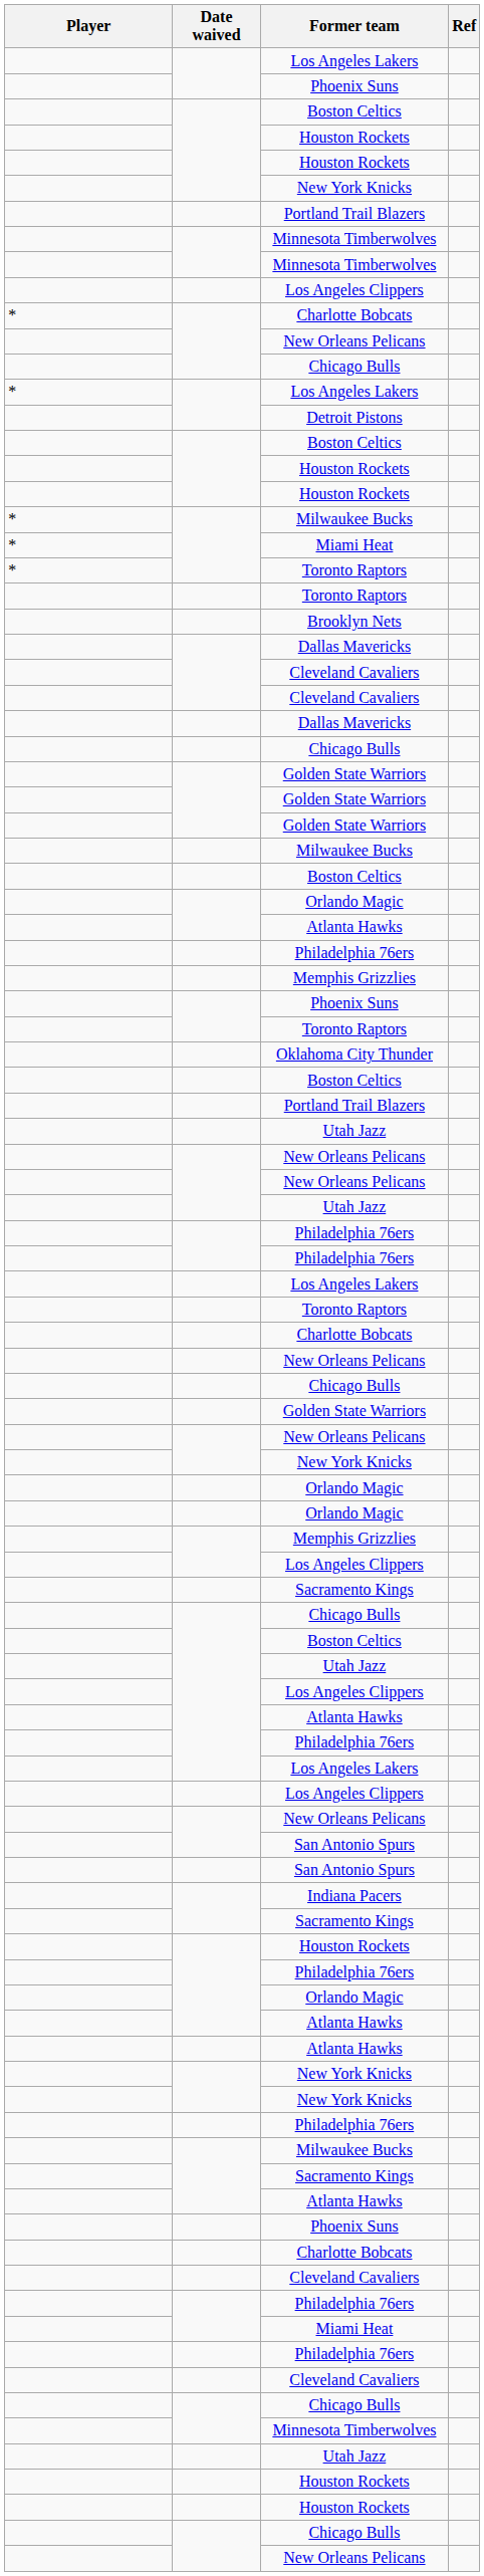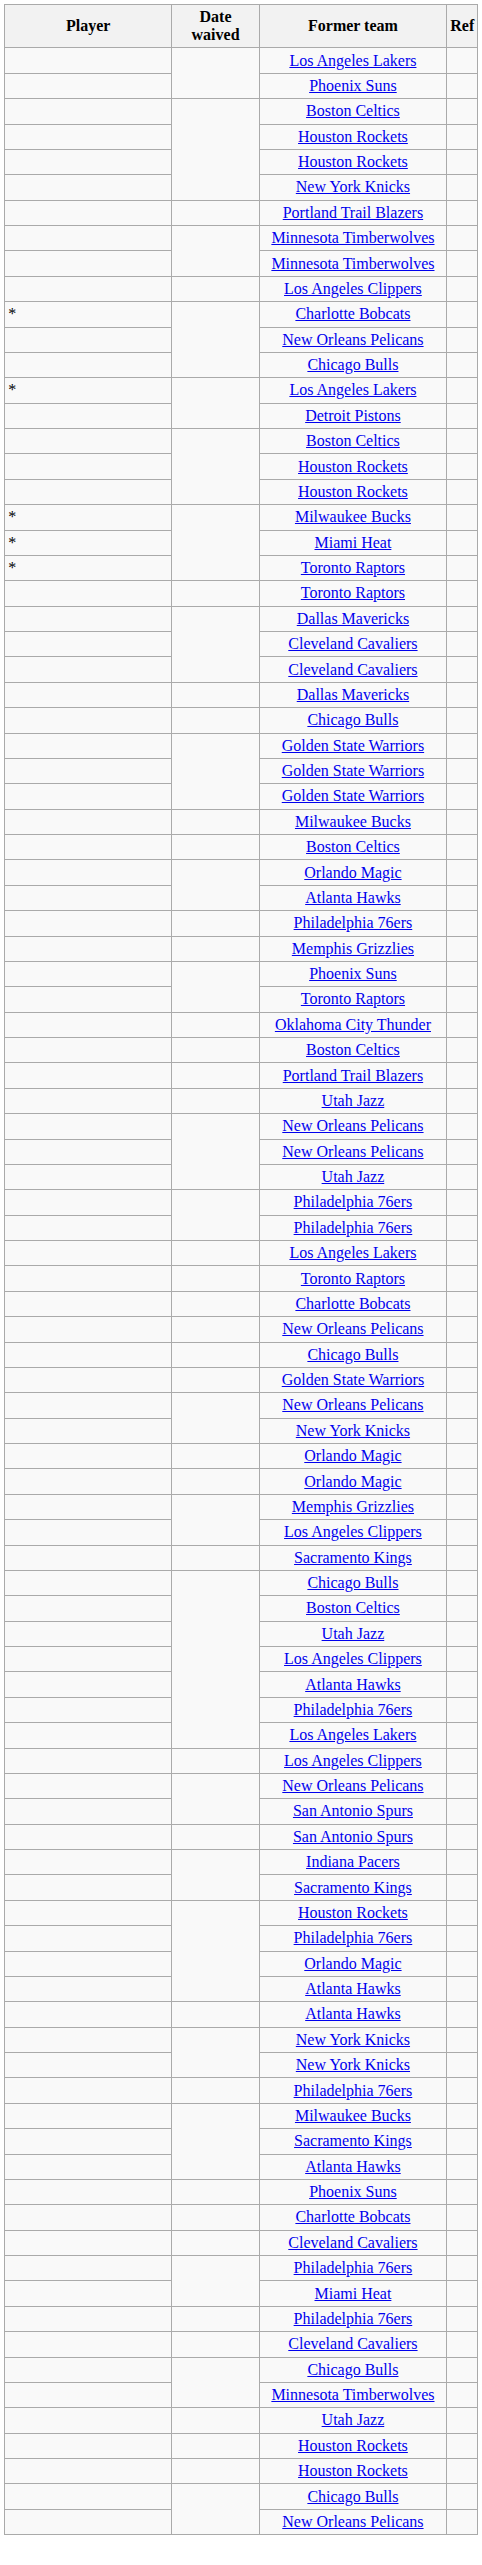 <table class="wikitable sortable" style="text-align:center">
 <tr>
 <th style="width:160px">Player</th>
 <th style="width:80px">Date waived</th>
 <th style="width:180px">Former team</th>
 <th class="unsortable">Ref</th>
 </tr>
 <tr>
 <td align=left></td>
 <td rowspan=2 style="text-align:center"></td>
 <td><a href='#'>Los Angeles Lakers</a></td>
 <td></td>
 </tr>
 <tr>
 <td align=left></td>
 <td><a href='#'>Phoenix Suns</a></td>
 <td></td>
 </tr>
 <tr>
 <td align=left></td>
 <td rowspan=4 style="text-align:center"></td>
 <td><a href='#'>Boston Celtics</a></td>
 <td></td>
 </tr>
 <tr>
 <td align=left></td>
 <td><a href='#'>Houston Rockets</a></td>
 <td></td>
 </tr>
 <tr>
 <td align=left></td>
 <td><a href='#'>Houston Rockets</a></td>
 <td></td>
 </tr>
 <tr>
 <td align=left></td>
 <td><a href='#'>New York Knicks</a></td>
 <td></td>
 </tr>
 <tr>
 <td align=left></td>
 <td></td>
 <td><a href='#'>Portland Trail Blazers</a></td>
 <td></td>
 </tr>
 <tr>
 <td align=left></td>
 <td rowspan=2 style="text-align:center"></td>
 <td><a href='#'>Minnesota Timberwolves</a></td>
 <td></td>
 </tr>
 <tr>
 <td align=left></td>
 <td><a href='#'>Minnesota Timberwolves</a></td>
 <td></td>
 </tr>
 <tr>
 <td align=left></td>
 <td></td>
 <td><a href='#'>Los Angeles Clippers</a></td>
 <td></td>
 </tr>
 <tr>
 <td align=left>*</td>
 <td rowspan=3 style="text-align:center"></td>
 <td><a href='#'>Charlotte Bobcats</a></td>
 <td></td>
 </tr>
 <tr>
 <td align=left></td>
 <td><a href='#'>New Orleans Pelicans</a></td>
 <td></td>
 </tr>
 <tr>
 <td align=left></td>
 <td><a href='#'>Chicago Bulls</a></td>
 <td></td>
 </tr>
 <tr>
 <td align=left>*</td>
 <td rowspan=2 style="text-align:center"></td>
 <td><a href='#'>Los Angeles Lakers</a></td>
 <td></td>
 </tr>
 <tr>
 <td align=left></td>
 <td><a href='#'>Detroit Pistons</a></td>
 <td></td>
 </tr>
 <tr>
 <td align=left></td>
 <td rowspan=3 style="text-align:center"></td>
 <td><a href='#'>Boston Celtics</a></td>
 <td></td>
 </tr>
 <tr>
 <td align=left></td>
 <td><a href='#'>Houston Rockets</a></td>
 <td></td>
 </tr>
 <tr>
 <td align=left></td>
 <td><a href='#'>Houston Rockets</a></td>
 <td></td>
 </tr>
 <tr>
 <td align=left>*</td>
 <td rowspan=3 style="text-align:center"></td>
 <td><a href='#'>Milwaukee Bucks</a></td>
 <td></td>
 </tr>
 <tr>
 <td align=left>*</td>
 <td><a href='#'>Miami Heat</a></td>
 <td></td>
 </tr>
 <tr>
 <td align=left>*</td>
 <td><a href='#'>Toronto Raptors</a></td>
 <td></td>
 </tr>
 <tr>
 <td align=left></td>
 <td></td>
 <td><a href='#'>Toronto Raptors</a></td>
-<td></td>
-</tr>
-<tr>
-<td align=left></td>
-<td></td>
-<td><a href='#'>Brooklyn Nets</a></td>
 <td></td>
 </tr>
 <tr>
 <td align=left></td>
 <td rowspan=3 style="text-align:center"></td>
 <td><a href='#'>Dallas Mavericks</a></td>
 <td></td>
 </tr>
 <tr>
 <td align=left></td>
 <td><a href='#'>Cleveland Cavaliers</a></td>
 <td></td>
 </tr>
 <tr>
 <td align=left></td>
 <td><a href='#'>Cleveland Cavaliers</a></td>
 <td></td>
 </tr>
 <tr>
 <td align=left></td>
 <td rowspan=1 style="text-align:center"></td>
 <td><a href='#'>Dallas Mavericks</a></td>
 <td></td>
 </tr>
 <tr>
 <td align=left></td>
 <td></td>
 <td><a href='#'>Chicago Bulls</a></td>
 <td></td>
 </tr>
 <tr>
 <td align=left></td>
 <td rowspan=3 style="text-align:center"></td>
 <td><a href='#'>Golden State Warriors</a></td>
 <td></td>
 </tr>
 <tr>
 <td align=left></td>
 <td><a href='#'>Golden State Warriors</a></td>
 <td></td>
 </tr>
 <tr>
 <td align=left></td>
 <td><a href='#'>Golden State Warriors</a></td>
 <td></td>
 </tr>
 <tr>
 <td align=left></td>
 <td></td>
 <td><a href='#'>Milwaukee Bucks</a></td>
 <td></td>
 </tr>
 <tr>
 <td align=left></td>
 <td></td>
 <td><a href='#'>Boston Celtics</a></td>
 <td></td>
 </tr>
 <tr>
 <td align=left></td>
 <td rowspan=2 style="text-align:center"></td>
 <td><a href='#'>Orlando Magic</a></td>
 <td></td>
 </tr>
 <tr>
 <td align=left></td>
 <td><a href='#'>Atlanta Hawks</a></td>
 <td></td>
 </tr>
 <tr>
 <td align=left></td>
 <td rowspan=1 style="text-align:center"></td>
 <td><a href='#'>Philadelphia 76ers</a></td>
 <td></td>
 </tr>
 <tr>
 <td align=left></td>
 <td rowspan=1 style="text-align:center"></td>
 <td><a href='#'>Memphis Grizzlies</a></td>
 <td></td>
 </tr>
 <tr>
 <td align=left></td>
 <td rowspan=2 style="text-align:center"></td>
 <td><a href='#'>Phoenix Suns</a></td>
 <td></td>
 </tr>
 <tr>
 <td align=left></td>
 <td><a href='#'>Toronto Raptors</a></td>
 <td></td>
 </tr>
 <tr>
 <td align=left></td>
 <td rowspan=1 style="text-align:center"></td>
 <td><a href='#'>Oklahoma City Thunder</a></td>
 <td></td>
 </tr>
 <tr>
 <td align=left></td>
 <td rowspan=1 style="text-align:center"></td>
 <td><a href='#'>Boston Celtics</a></td>
 <td></td>
 </tr>
 <tr>
 <td align=left></td>
 <td rowspan=1 style="text-align:center"></td>
 <td><a href='#'>Portland Trail Blazers</a></td>
 <td></td>
 </tr>
 <tr>
 <td align=left></td>
 <td rowspan=1 style="text-align:center"></td>
 <td><a href='#'>Utah Jazz</a></td>
 <td></td>
 </tr>
 <tr>
 <td align=left></td>
 <td rowspan=3 style="text-align:center"></td>
 <td><a href='#'>New Orleans Pelicans</a></td>
 <td></td>
 </tr>
 <tr>
 <td align=left></td>
 <td><a href='#'>New Orleans Pelicans</a></td>
 <td></td>
 </tr>
 <tr>
 <td align=left></td>
 <td><a href='#'>Utah Jazz</a></td>
 <td></td>
 </tr>
 <tr>
 <td align=left></td>
 <td rowspan=2 style="text-align:center"></td>
 <td><a href='#'>Philadelphia 76ers</a></td>
 <td></td>
 </tr>
 <tr>
 <td align=left></td>
 <td><a href='#'>Philadelphia 76ers</a></td>
 <td></td>
 </tr>
 <tr>
 <td align=left></td>
 <td rowspan=1 style="text-align:center"></td>
 <td><a href='#'>Los Angeles Lakers</a></td>
 <td></td>
 </tr>
 <tr>
 <td align=left></td>
 <td rowspan=1 style="text-align:center"></td>
 <td><a href='#'>Toronto Raptors</a></td>
 <td></td>
 </tr>
 <tr>
 <td align=left></td>
 <td rowspan=1 style="text-align:center"></td>
 <td><a href='#'>Charlotte Bobcats</a></td>
 <td></td>
 </tr>
 <tr>
 <td align=left></td>
 <td rowspan=1 style="text-align:center"></td>
 <td><a href='#'>New Orleans Pelicans</a></td>
 <td></td>
 </tr>
 <tr>
 <td align=left></td>
 <td rowspan=1 style="text-align:center"></td>
 <td><a href='#'>Chicago Bulls</a></td>
 <td></td>
 </tr>
 <tr>
 <td align=left></td>
 <td rowspan=1 style="text-align:center"></td>
 <td><a href='#'>Golden State Warriors</a></td>
 <td></td>
 </tr>
 <tr>
 <td align=left></td>
 <td rowspan=2 style"text-align:center"></td>
 <td><a href='#'>New Orleans Pelicans</a></td>
 <td></td>
 </tr>
 <tr>
 <td align=left></td>
 <td><a href='#'>New York Knicks</a></td>
 <td></td>
 </tr>
 <tr>
 <td align=left></td>
 <td rowspan=1 style"text-align:center"></td>
 <td><a href='#'>Orlando Magic</a></td>
 <td></td>
 </tr>
 <tr>
 <td align=left></td>
 <td rowspan=1 style"text-align:center"></td>
 <td><a href='#'>Orlando Magic</a></td>
 <td></td>
 </tr>
 <tr>
 <td align=left></td>
 <td rowspan=2 style"text-align:center"></td>
 <td><a href='#'>Memphis Grizzlies</a></td>
 <td></td>
 </tr>
 <tr>
 <td align=left></td>
 <td><a href='#'>Los Angeles Clippers</a></td>
 <td></td>
 </tr>
 <tr>
 <td align=left></td>
 <td rowspan=1 style"text-align:center"></td>
 <td><a href='#'>Sacramento Kings</a></td>
 <td></td>
 </tr>
 <tr>
 <td align=left></td>
 <td rowspan=7 style="text-align:center"></td>
 <td><a href='#'>Chicago Bulls</a></td>
 <td></td>
 </tr>
 <tr>
 <td align=left></td>
 <td><a href='#'>Boston Celtics</a></td>
 <td></td>
 </tr>
 <tr>
 <td align=left></td>
 <td><a href='#'>Utah Jazz</a></td>
 <td></td>
 </tr>
 <tr>
 <td align=left></td>
 <td><a href='#'>Los Angeles Clippers</a></td>
 <td></td>
 </tr>
 <tr>
 <td align=left></td>
 <td><a href='#'>Atlanta Hawks</a></td>
 <td></td>
 </tr>
 <tr>
 <td align=left></td>
 <td><a href='#'>Philadelphia 76ers</a></td>
 <td></td>
 </tr>
 <tr>
 <td align=left></td>
 <td><a href='#'>Los Angeles Lakers</a></td>
 <td></td>
 </tr>
 <tr>
 <td align=left></td>
 <td rowspan=1 style="text-align:center"></td>
 <td><a href='#'>Los Angeles Clippers</a></td>
 <td></td>
 </tr>
 <tr>
 <td align=left></td>
 <td rowspan=2 style="text-align:center"></td>
 <td><a href='#'>New Orleans Pelicans</a></td>
 <td></td>
 </tr>
 <tr>
 <td align=left></td>
 <td><a href='#'>San Antonio Spurs</a></td>
 <td></td>
 </tr>
 <tr>
 <td align=left></td>
 <td rowspan=1 style="text-align:center"></td>
 <td><a href='#'>San Antonio Spurs</a></td>
 <td></td>
 </tr>
 <tr>
 <td align=left></td>
 <td rowspan=2 style="text-align:center"></td>
 <td><a href='#'>Indiana Pacers</a></td>
 <td></td>
 </tr>
 <tr>
 <td align=left></td>
 <td><a href='#'>Sacramento Kings</a></td>
 <td></td>
 </tr>
 <tr>
 <td align=left></td>
 <td rowspan=4 style="text-align:center"></td>
 <td><a href='#'>Houston Rockets</a></td>
 <td></td>
 </tr>
 <tr>
 <td align=left></td>
 <td><a href='#'>Philadelphia 76ers</a></td>
 <td></td>
 </tr>
 <tr>
 <td align=left></td>
 <td><a href='#'>Orlando Magic</a></td>
 <td></td>
 </tr>
 <tr>
 <td align=left></td>
 <td><a href='#'>Atlanta Hawks</a></td>
 <td></td>
 </tr>
 <tr>
 <td align=left></td>
 <td rowspan=1 style="text-align:center"></td>
 <td><a href='#'>Atlanta Hawks</a></td>
 <td></td>
 </tr>
 <tr>
 <td align=left></td>
 <td rowspan=2 style="text-align:center"></td>
 <td><a href='#'>New York Knicks</a></td>
 <td></td>
 </tr>
 <tr>
 <td align=left></td>
 <td><a href='#'>New York Knicks</a></td>
 <td></td>
 </tr>
 <tr>
 <td align=left></td>
 <td rowspan=1 style="text-align:center"></td>
 <td><a href='#'>Philadelphia 76ers</a></td>
 <td></td>
 </tr>
 <tr>
 <td align=left></td>
 <td rowspan=3 style="text-align:center"></td>
 <td><a href='#'>Milwaukee Bucks</a></td>
 <td></td>
 </tr>
 <tr>
 <td align=left></td>
 <td><a href='#'>Sacramento Kings</a></td>
 <td></td>
 </tr>
 <tr>
 <td align=left></td>
 <td><a href='#'>Atlanta Hawks</a></td>
 <td></td>
 </tr>
 <tr>
 <td align=left></td>
 <td rowspan=1 style="text-align:center"></td>
 <td><a href='#'>Phoenix Suns</a></td>
 <td></td>
 </tr>
 <tr>
 <td align=left></td>
 <td rowspan=1 style="text-align:center"></td>
 <td><a href='#'>Charlotte Bobcats</a></td>
 <td></td>
 </tr>
 <tr>
 <td align=left></td>
 <td rowspan=1 style="text-align:center"></td>
 <td><a href='#'>Cleveland Cavaliers</a></td>
 <td></td>
 </tr>
 <tr>
 <td align=left></td>
 <td rowspan=2 style="text-align:center"></td>
 <td><a href='#'>Philadelphia 76ers</a></td>
 <td></td>
 </tr>
 <tr>
 <td align=left></td>
 <td><a href='#'>Miami Heat</a></td>
 <td></td>
 </tr>
 <tr>
 <td align=left></td>
 <td rowspan=1 style="text-align:center"></td>
 <td><a href='#'>Philadelphia 76ers</a></td>
 <td></td>
 </tr>
 <tr>
 <td align=left></td>
 <td rowspan=1 style="text-align:center"></td>
 <td><a href='#'>Cleveland Cavaliers</a></td>
 <td></td>
 </tr>
 <tr>
 <td align=left></td>
 <td rowspan=2 style="text-align:center"></td>
 <td><a href='#'>Chicago Bulls</a></td>
 <td></td>
 </tr>
 <tr>
 <td align=left></td>
 <td><a href='#'>Minnesota Timberwolves</a></td>
 <td></td>
 </tr>
 <tr>
 <td align=left></td>
 <td rowspan=1 style="text-align:center"></td>
 <td><a href='#'>Utah Jazz</a></td>
 <td></td>
 </tr>
 <tr>
 <td align=left></td>
 <td rowspan=1 style="text-align:center"></td>
 <td><a href='#'>Houston Rockets</a></td>
 <td></td>
 </tr>
 <tr>
 <td align=left></td>
 <td rowspan=1 style="text-align:center"></td>
 <td><a href='#'>Houston Rockets</a></td>
 <td></td>
 </tr>
 <tr>
 <td align=left></td>
 <td rowspan=2 style="text-align:center"></td>
 <td><a href='#'>Chicago Bulls</a></td>
 <td></td>
 </tr>
 <tr>
 <td align=left></td>
 <td><a href='#'>New Orleans Pelicans</a></td>
 <td></td>
 </tr>
 </table>
